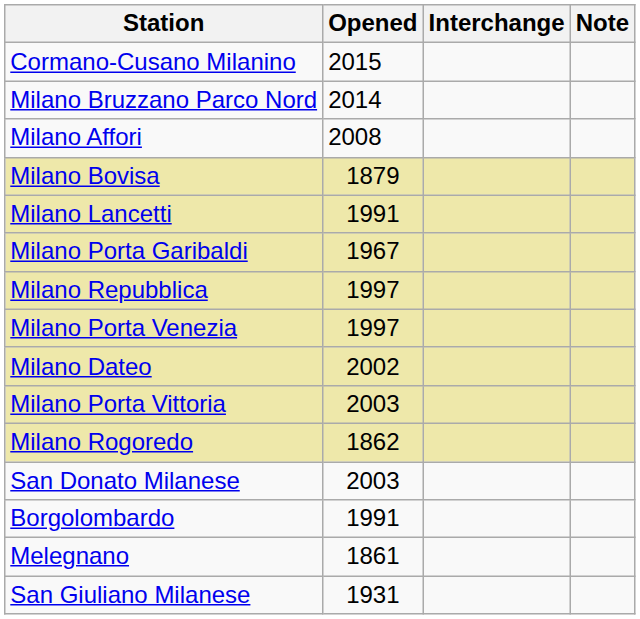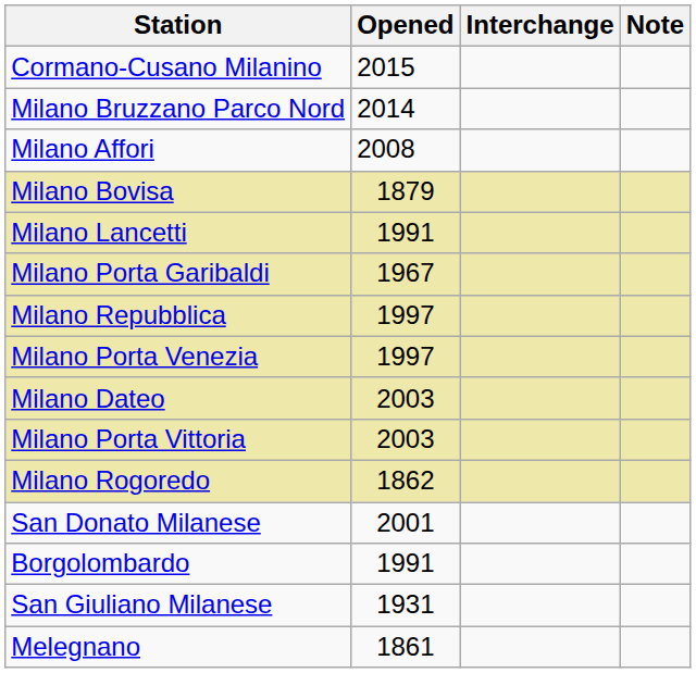 <table class="wikitable" style="text-align:left;">
 <tr>
 <th>Station</th>
 <th>Opened</th>
 <th>Interchange</th>
 <th>Note</th>
 </tr>
 <tr>
 <td><a href='#'>Cormano-Cusano Milanino</a></td>
 <td>2015</td>
 <td> </td>
 <td></td>
 </tr>
 <tr>
 <td><a href='#'>Milano Bruzzano Parco Nord</a></td>
 <td>2014</td>
 <td> </td>
 <td></td>
 </tr>
 <tr>
 <td><a href='#'>Milano Affori</a></td>
 <td>2008</td>
 <td>     </td>
 <td></td>
 </tr>
 <tr bgcolor="#eee8aa">
 <td><a href='#'>Milano Bovisa</a></td>
 <td align=center>1879</td>
 <td>      <a href='#'></a></td>
 <td></td>
 </tr>
 <tr bgcolor="#eee8aa">
 <td><a href='#'>Milano Lancetti</a></td>
 <td align=center>1991</td>
 <td>    </td>
 <td></td>
 </tr>
 <tr bgcolor="#eee8aa">
 <td><a href='#'>Milano Porta Garibaldi</a></td>
 <td align=center>1967</td>
 <td>           <a href='#'></a></td>
 <td></td>
 </tr>
 <tr bgcolor="#eee8aa">
 <td><a href='#'>Milano Repubblica</a></td>
 <td align=center>1997</td>
 <td>     </td>
 <td></td>
 </tr>
 <tr bgcolor="#eee8aa">
 <td><a href='#'>Milano Porta Venezia</a></td>
 <td align=center>1997</td>
 <td>     </td>
 <td></td>
 </tr>
 <tr bgcolor="#eee8aa">
 <td><a href='#'>Milano Dateo</a></td>
-<td align=center>2002</td>
+<td align=center>2003</td>
 <td>     </td>
 <td></td>
 </tr>
 <tr bgcolor="#eee8aa">
 <td><a href='#'>Milano Porta Vittoria</a></td>
 <td align=center>2003</td>
 <td>    </td>
 <td></td>
 </tr>
 <tr bgcolor="#eee8aa">
 <td><a href='#'>Milano Rogoredo</a></td>
 <td align=center>1862</td>
 <td>    </td>
 <td></td>
 </tr>
 <tr>
 <td><a href='#'>San Donato Milanese</a></td>
-<td align=center>2003</td>
+<td align=center>2001</td>
 <td></td>
 <td></td>
 </tr>
 <tr>
 <td><a href='#'>Borgolombardo</a></td>
 <td align=center>1991</td>
 <td></td>
 <td></td>
 </tr>
 <tr>
+<td><a href='#'>San Giuliano Milanese</a></td>
+<td align=center>1931</td>
+<td></td>
+<td></td>
+</tr>
+<tr>
 <td><a href='#'>Melegnano</a></td>
 <td align=center>1861</td>
 <td></td>
 <td></td>
 </tr>
-<tr>
-<td><a href='#'>San Giuliano Milanese</a></td>
-<td align=center>1931</td>
-<td></td>
-<td></td>
-</tr>
 </table>
